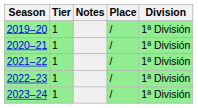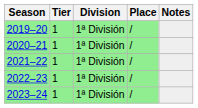 <table class="wikitable">
 <tr style="background:#f0f6fa;">
 <th>Season</th>
 <th>Tier</th>
+<th>Division</th>
+<th>Place</th>
 <th>Notes</th>
-<th>Place</th>
-<th>Division</th>
 </tr>
 <tr>
 <td style="background:#90EE90;"><a href='#'>2019–20</a></td>
 <td style="background:#90EE90;">1</td>
+<td style="background:#90EE90;">1ª División</td>
+<td style="background:#90EE90;"> / </td>
 <th style="background:#efefef;"></th>
-<td style="background:#90EE90;"> / </td>
-<td style="background:#90EE90;">1ª División</td>
 </tr>
 <tr>
 <td style="background:#90EE90;"><a href='#'>2020–21</a></td>
 <td style="background:#90EE90;">1</td>
+<td style="background:#90EE90;">1ª División</td>
+<td style="background:#90EE90;"> / </td>
 <th style="background:#efefef;"></th>
-<td style="background:#90EE90;"> / </td>
-<td style="background:#90EE90;">1ª División</td>
 </tr>
 <tr>
 <td style="background:#90EE90;"><a href='#'>2021–22</a></td>
 <td style="background:#90EE90;">1</td>
+<td style="background:#90EE90;">1ª División</td>
+<td style="background:#90EE90;"> / </td>
 <th style="background:#efefef;"></th>
-<td style="background:#90EE90;"> / </td>
-<td style="background:#90EE90;">1ª División</td>
 </tr>
 <tr>
 <td style="background:#90EE90;"><a href='#'>2022–23</a></td>
 <td style="background:#90EE90;">1</td>
+<td style="background:#90EE90;">1ª División</td>
+<td style="background:#90EE90;"> / </td>
 <th style="background:#efefef;"></th>
-<td style="background:#90EE90;"> / </td>
-<td style="background:#90EE90;">1ª División</td>
 </tr>
 <tr>
 <td style="background:#90EE90;"><a href='#'>2023–24</a></td>
 <td style="background:#90EE90;">1</td>
+<td style="background:#90EE90;">1ª División</td>
+<td style="background:#90EE90;"> / </td>
 <th style="background:#efefef;"></th>
-<td style="background:#90EE90;"> / </td>
-<td style="background:#90EE90;">1ª División</td>
 </tr>
 </table>
